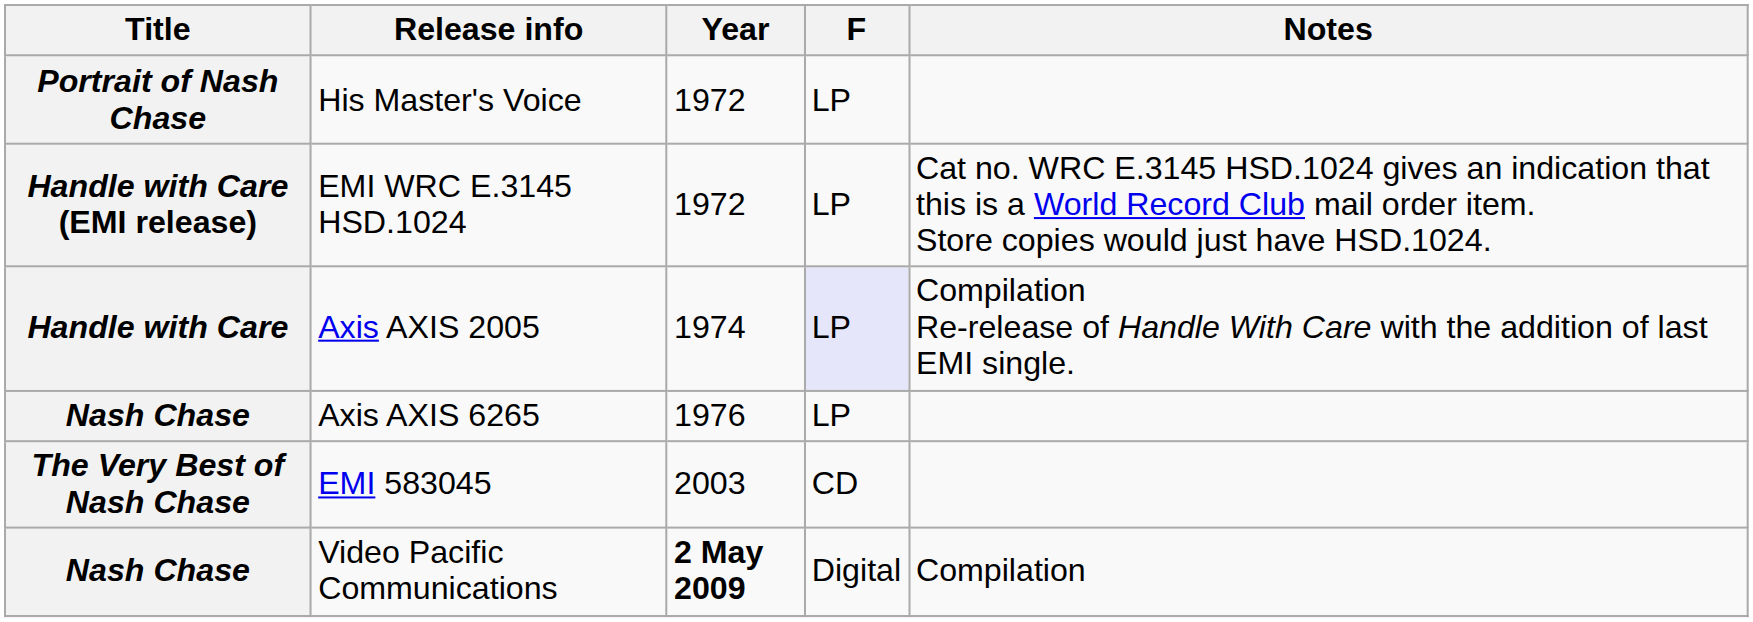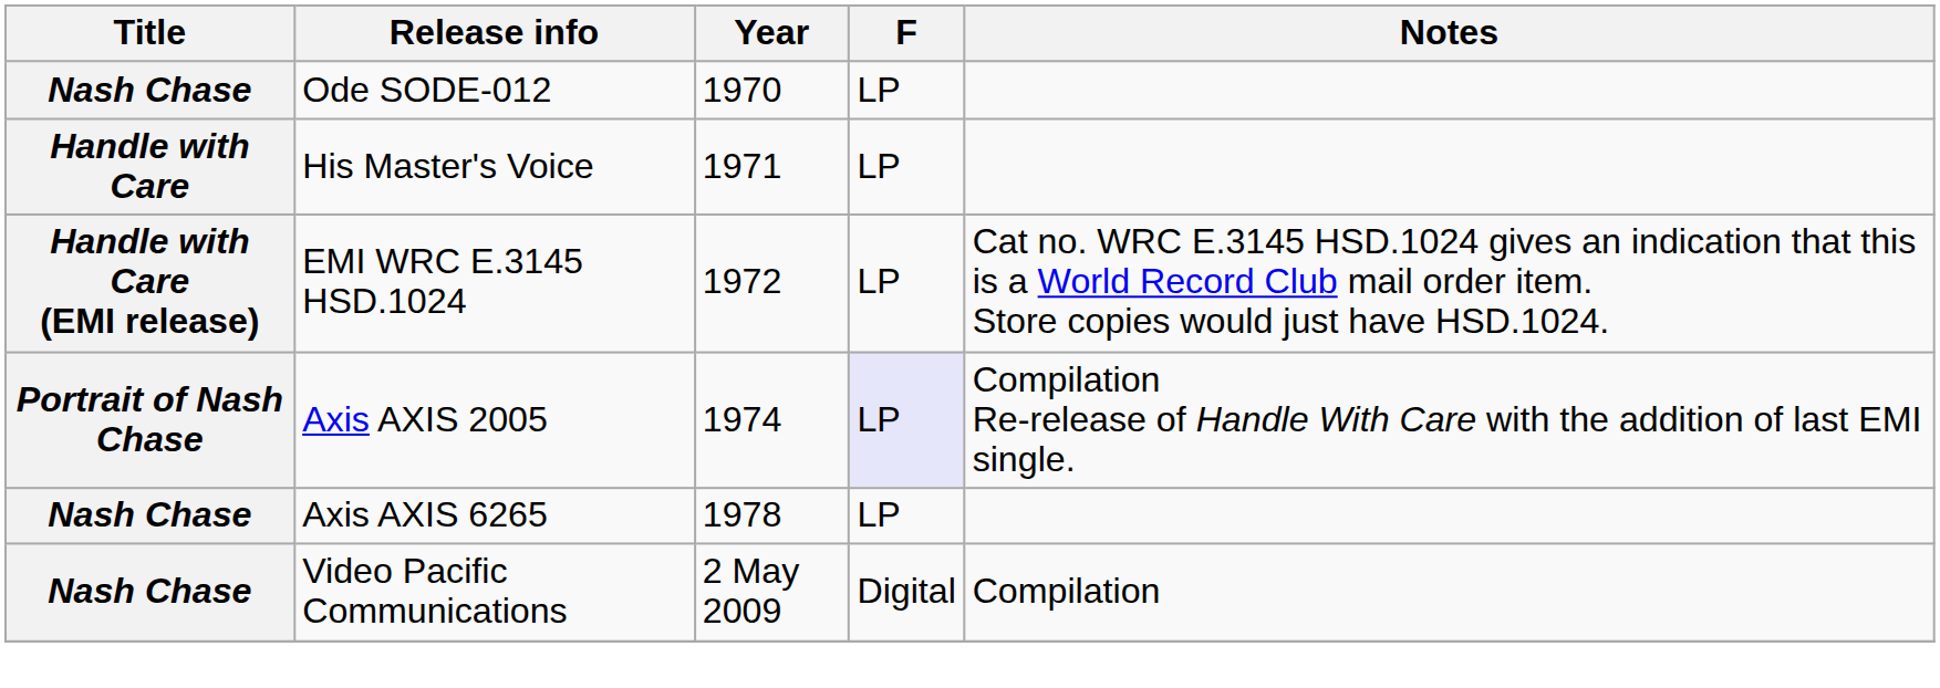 <table class="wikitable plainrowheaders sortable">
 <tr>
 <th scope="col">Title</th>
 <th scope="col">Release info</th>
 <th scope="col">Year</th>
 <th scope="col">F</th>
 <th scope="col" class="unsortable">Notes</th>
 </tr>
 <tr>
-<th scope="row"><em>Portrait of Nash Chase</em></th>
+<th scope="row"><em>Nash Chase</em></th>
+<td>Ode SODE-012</td>
+<td>1970</td>
+<td>LP</td>
+<td></td>
+</tr>
+<tr>
+<th scope="row"><em>Handle with Care</em></th>
 <td>His Master's Voice</td>
-<td>1972</td>
+<td>1971</td>
 <td>LP</td>
 <td></td>
 </tr>
 <tr>
 <th scope="row"><em>Handle with Care</em><br>(EMI release)</th>
 <td>EMI WRC E.3145 HSD.1024</td>
 <td>1972</td>
 <td>LP</td>
 <td>Cat no. WRC E.3145 HSD.1024 gives an indication that this is a <a href='#'>World Record Club</a> mail order item.<br>Store copies would just have HSD.1024.</td>
 </tr>
 <tr>
-<th scope="row"><em>Handle with Care</em></th>
+<th scope="row"><em>Portrait of Nash Chase</em></th>
 <td><a href='#'>Axis</a> AXIS 2005</td>
 <td>1974</td>
 <td style="background: lavender;">LP</td>
 <td>Compilation<br>Re-release of <em>Handle With Care</em> with the addition of last EMI single.</td>
 </tr>
 <tr>
 <th scope="row"><em>Nash Chase</em></th>
 <td>Axis AXIS 6265</td>
-<td>1976</td>
+<td>1978</td>
 <td>LP</td>
-<td></td>
-</tr>
-<tr>
-<th scope="row"><em>The Very Best of Nash Chase</em></th>
-<td><a href='#'>EMI</a> 583045</td>
-<td>2003</td>
-<td>CD</td>
 <td></td>
 </tr>
 <tr>
 <th scope="row"><em>Nash Chase</em></th>
 <td>Video Pacific Communications</td>
-<td><strong>2 May 2009</strong></td>
+<td>2 May 2009</td>
 <td>Digital</td>
 <td>Compilation</td>
 </tr>
 <tr>
 </tr>
 </table>
